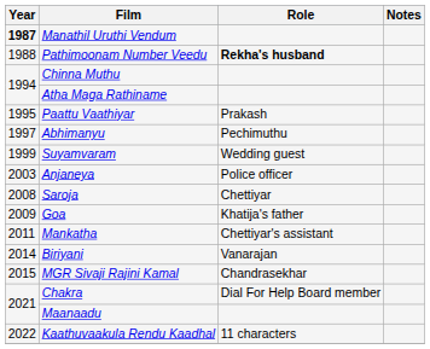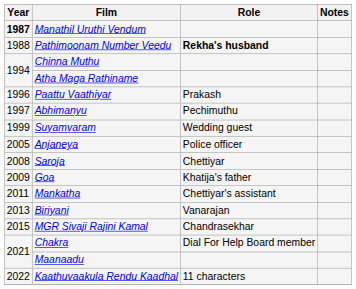 <table class="wikitable sortable" style="background:#f5f5f5;">
 <tr style="background:#B0C4DE;">
 <th>Year</th>
 <th>Film</th>
 <th>Role</th>
 <th class=unsortable>Notes</th>
 </tr>
 <tr>
 <td rowspan="1"><strong>1987</strong></td>
 <td><em><a href='#'>Manathil Uruthi Vendum</a></em></td>
 <td></td>
 <td></td>
 </tr>
 <tr>
 <td rowspan="1">1988</td>
 <td><em><a href='#'>Pathimoonam Number Veedu</a></em></td>
 <td><strong>Rekha's husband</strong></td>
 <td></td>
 </tr>
 <tr>
 <td rowspan="2">1994</td>
 <td><em><a href='#'>Chinna Muthu</a></em></td>
 <td></td>
 <td></td>
 </tr>
 <tr>
 <td><em><a href='#'>Atha Maga Rathiname</a></em></td>
 <td></td>
 <td></td>
 </tr>
 <tr>
-<td rowspan="1">1995</td>
+<td rowspan="1">1996</td>
 <td><em><a href='#'>Paattu Vaathiyar</a></em></td>
 <td>Prakash</td>
 <td></td>
 </tr>
 <tr>
 <td rowspan="1">1997</td>
 <td><em><a href='#'>Abhimanyu</a></em></td>
 <td>Pechimuthu</td>
 <td></td>
 </tr>
 <tr>
 <td rowspan="1">1999</td>
 <td><em><a href='#'>Suyamvaram</a></em></td>
 <td>Wedding guest</td>
 <td></td>
 </tr>
 <tr>
-<td rowspan="1">2003</td>
+<td rowspan="1">2005</td>
 <td><em><a href='#'>Anjaneya</a></em></td>
 <td>Police officer</td>
 <td></td>
 </tr>
 <tr>
 <td rowspan="1">2008</td>
 <td><em><a href='#'>Saroja</a></em></td>
 <td>Chettiyar</td>
 <td></td>
 </tr>
 <tr>
 <td rowspan="1">2009</td>
 <td><em><a href='#'>Goa</a></em></td>
 <td>Khatija's father</td>
 <td></td>
 </tr>
 <tr>
 <td rowspan="1">2011</td>
 <td><em><a href='#'>Mankatha</a></em></td>
 <td>Chettiyar's assistant</td>
 <td></td>
 </tr>
 <tr>
-<td rowspan="1">2014</td>
+<td rowspan="1">2013</td>
 <td><em><a href='#'>Biriyani</a></em></td>
 <td>Vanarajan</td>
 <td></td>
 </tr>
 <tr>
 <td rowspan="1">2015</td>
 <td><em><a href='#'>MGR Sivaji Rajini Kamal</a></em></td>
 <td>Chandrasekhar</td>
 <td></td>
 </tr>
 <tr>
 <td rowspan="2">2021</td>
 <td><em><a href='#'>Chakra</a></em></td>
 <td>Dial For Help Board member</td>
 <td></td>
 </tr>
 <tr>
 <td><em><a href='#'>Maanaadu</a></em></td>
 <td></td>
 <td></td>
 </tr>
 <tr>
 <td rowspan="1">2022</td>
 <td><em><a href='#'>Kaathuvaakula Rendu Kaadhal</a></em></td>
 <td>11 characters</td>
 <td></td>
 </tr>
 <tr>
 </tr>
 </table>
